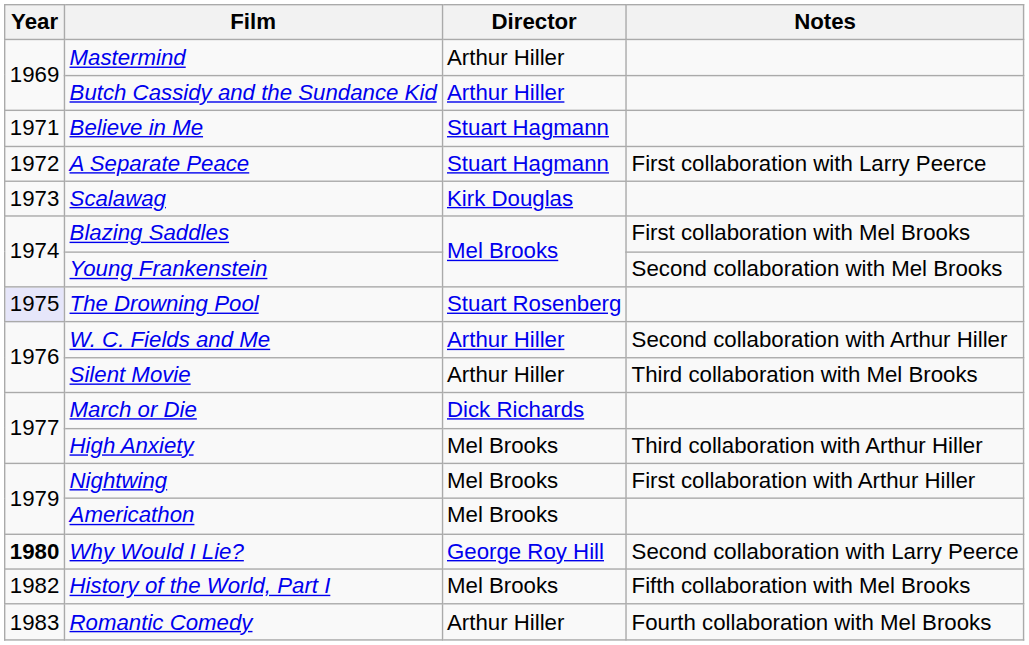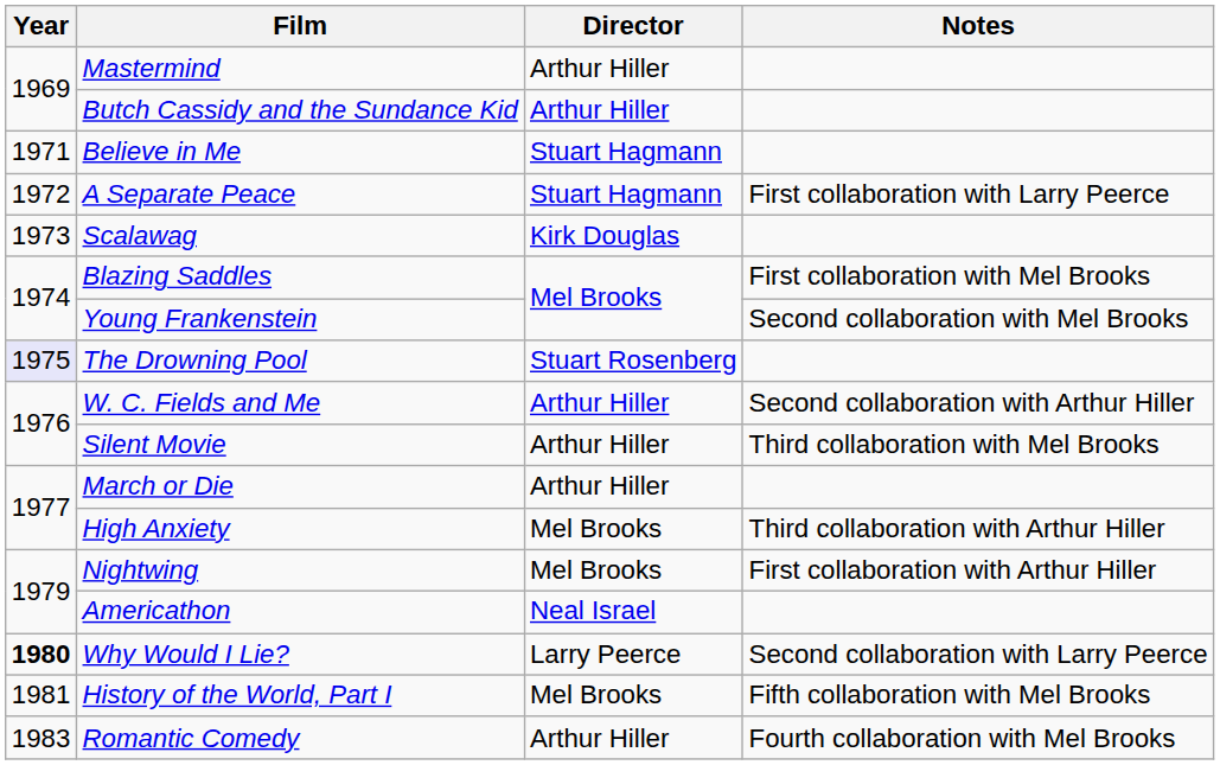 <table class="wikitable">
 <tr>
 <th>Year</th>
 <th>Film</th>
 <th>Director</th>
 <th>Notes</th>
 </tr>
 <tr>
 <td rowspan=2>1969</td>
 <td><em><a href='#'>Mastermind</a></em></td>
 <td>Arthur Hiller</td>
 <td></td>
 </tr>
 <tr>
 <td><em><a href='#'>Butch Cassidy and the Sundance Kid</a></em></td>
 <td><a href='#'>Arthur Hiller</a></td>
 <td></td>
 </tr>
 <tr>
 <td>1971</td>
 <td><em><a href='#'>Believe in Me</a></em></td>
 <td><a href='#'>Stuart Hagmann</a></td>
 <td></td>
 </tr>
 <tr>
 <td>1972</td>
 <td><em><a href='#'>A Separate Peace</a></em></td>
 <td><a href='#'>Stuart Hagmann</a></td>
 <td>First collaboration with Larry Peerce</td>
 </tr>
 <tr>
 <td>1973</td>
 <td><em><a href='#'>Scalawag</a></em></td>
 <td><a href='#'>Kirk Douglas</a></td>
 <td></td>
 </tr>
 <tr>
 <td rowspan=2>1974</td>
 <td><em><a href='#'>Blazing Saddles</a></em></td>
 <td rowspan=2><a href='#'>Mel Brooks</a></td>
 <td>First collaboration with Mel Brooks</td>
 </tr>
 <tr>
 <td><em><a href='#'>Young Frankenstein</a></em></td>
 <td>Second collaboration with Mel Brooks</td>
 </tr>
 <tr>
 <td style="background: lavender;">1975</td>
 <td><em><a href='#'>The Drowning Pool</a></em></td>
 <td><a href='#'>Stuart Rosenberg</a></td>
 <td></td>
 </tr>
 <tr>
 <td rowspan=2>1976</td>
 <td><em><a href='#'>W. C. Fields and Me</a></em></td>
 <td><a href='#'>Arthur Hiller</a></td>
 <td>Second collaboration with Arthur Hiller</td>
 </tr>
 <tr>
 <td><em><a href='#'>Silent Movie</a></em></td>
 <td>Arthur Hiller</td>
 <td>Third collaboration with Mel Brooks</td>
 </tr>
 <tr>
 <td rowspan=2>1977</td>
 <td><em><a href='#'>March or Die</a></em></td>
-<td><a href='#'>Dick Richards</a></td>
+<td>Arthur Hiller</td>
 <td></td>
 </tr>
 <tr>
 <td><em><a href='#'>High Anxiety</a></em></td>
 <td>Mel Brooks</td>
 <td>Third collaboration with Arthur Hiller</td>
 </tr>
 <tr>
 <td rowspan=2>1979</td>
 <td><em><a href='#'>Nightwing</a></em></td>
 <td>Mel Brooks</td>
 <td>First collaboration with Arthur Hiller</td>
 </tr>
 <tr>
 <td><em><a href='#'>Americathon</a></em></td>
-<td>Mel Brooks</td>
+<td><a href='#'>Neal Israel</a></td>
 <td></td>
 </tr>
 <tr>
 <td><strong>1980</strong></td>
 <td><em><a href='#'>Why Would I Lie?</a></em></td>
-<td><a href='#'>George Roy Hill</a></td>
+<td>Larry Peerce</td>
 <td>Second collaboration with Larry Peerce</td>
 </tr>
 <tr>
-<td>1982</td>
+<td>1981</td>
 <td><em><a href='#'>History of the World, Part I</a></em></td>
 <td>Mel Brooks</td>
 <td>Fifth collaboration with Mel Brooks</td>
 </tr>
 <tr>
 <td>1983</td>
 <td><em><a href='#'>Romantic Comedy</a></em></td>
 <td>Arthur Hiller</td>
 <td>Fourth collaboration with Mel Brooks</td>
 </tr>
 </table>
